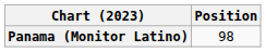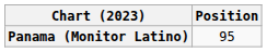 <table class="wikitable sortable plainrowheaders" style="text-align:center">
 <tr>
 <th scope="col">Chart (2023)</th>
 <th scope="col">Position</th>
 </tr>
 <tr>
 <th scope="row">Panama (Monitor Latino)</th>
-<td>98</td>
+<td>95</td>
 </tr>
 </table>
